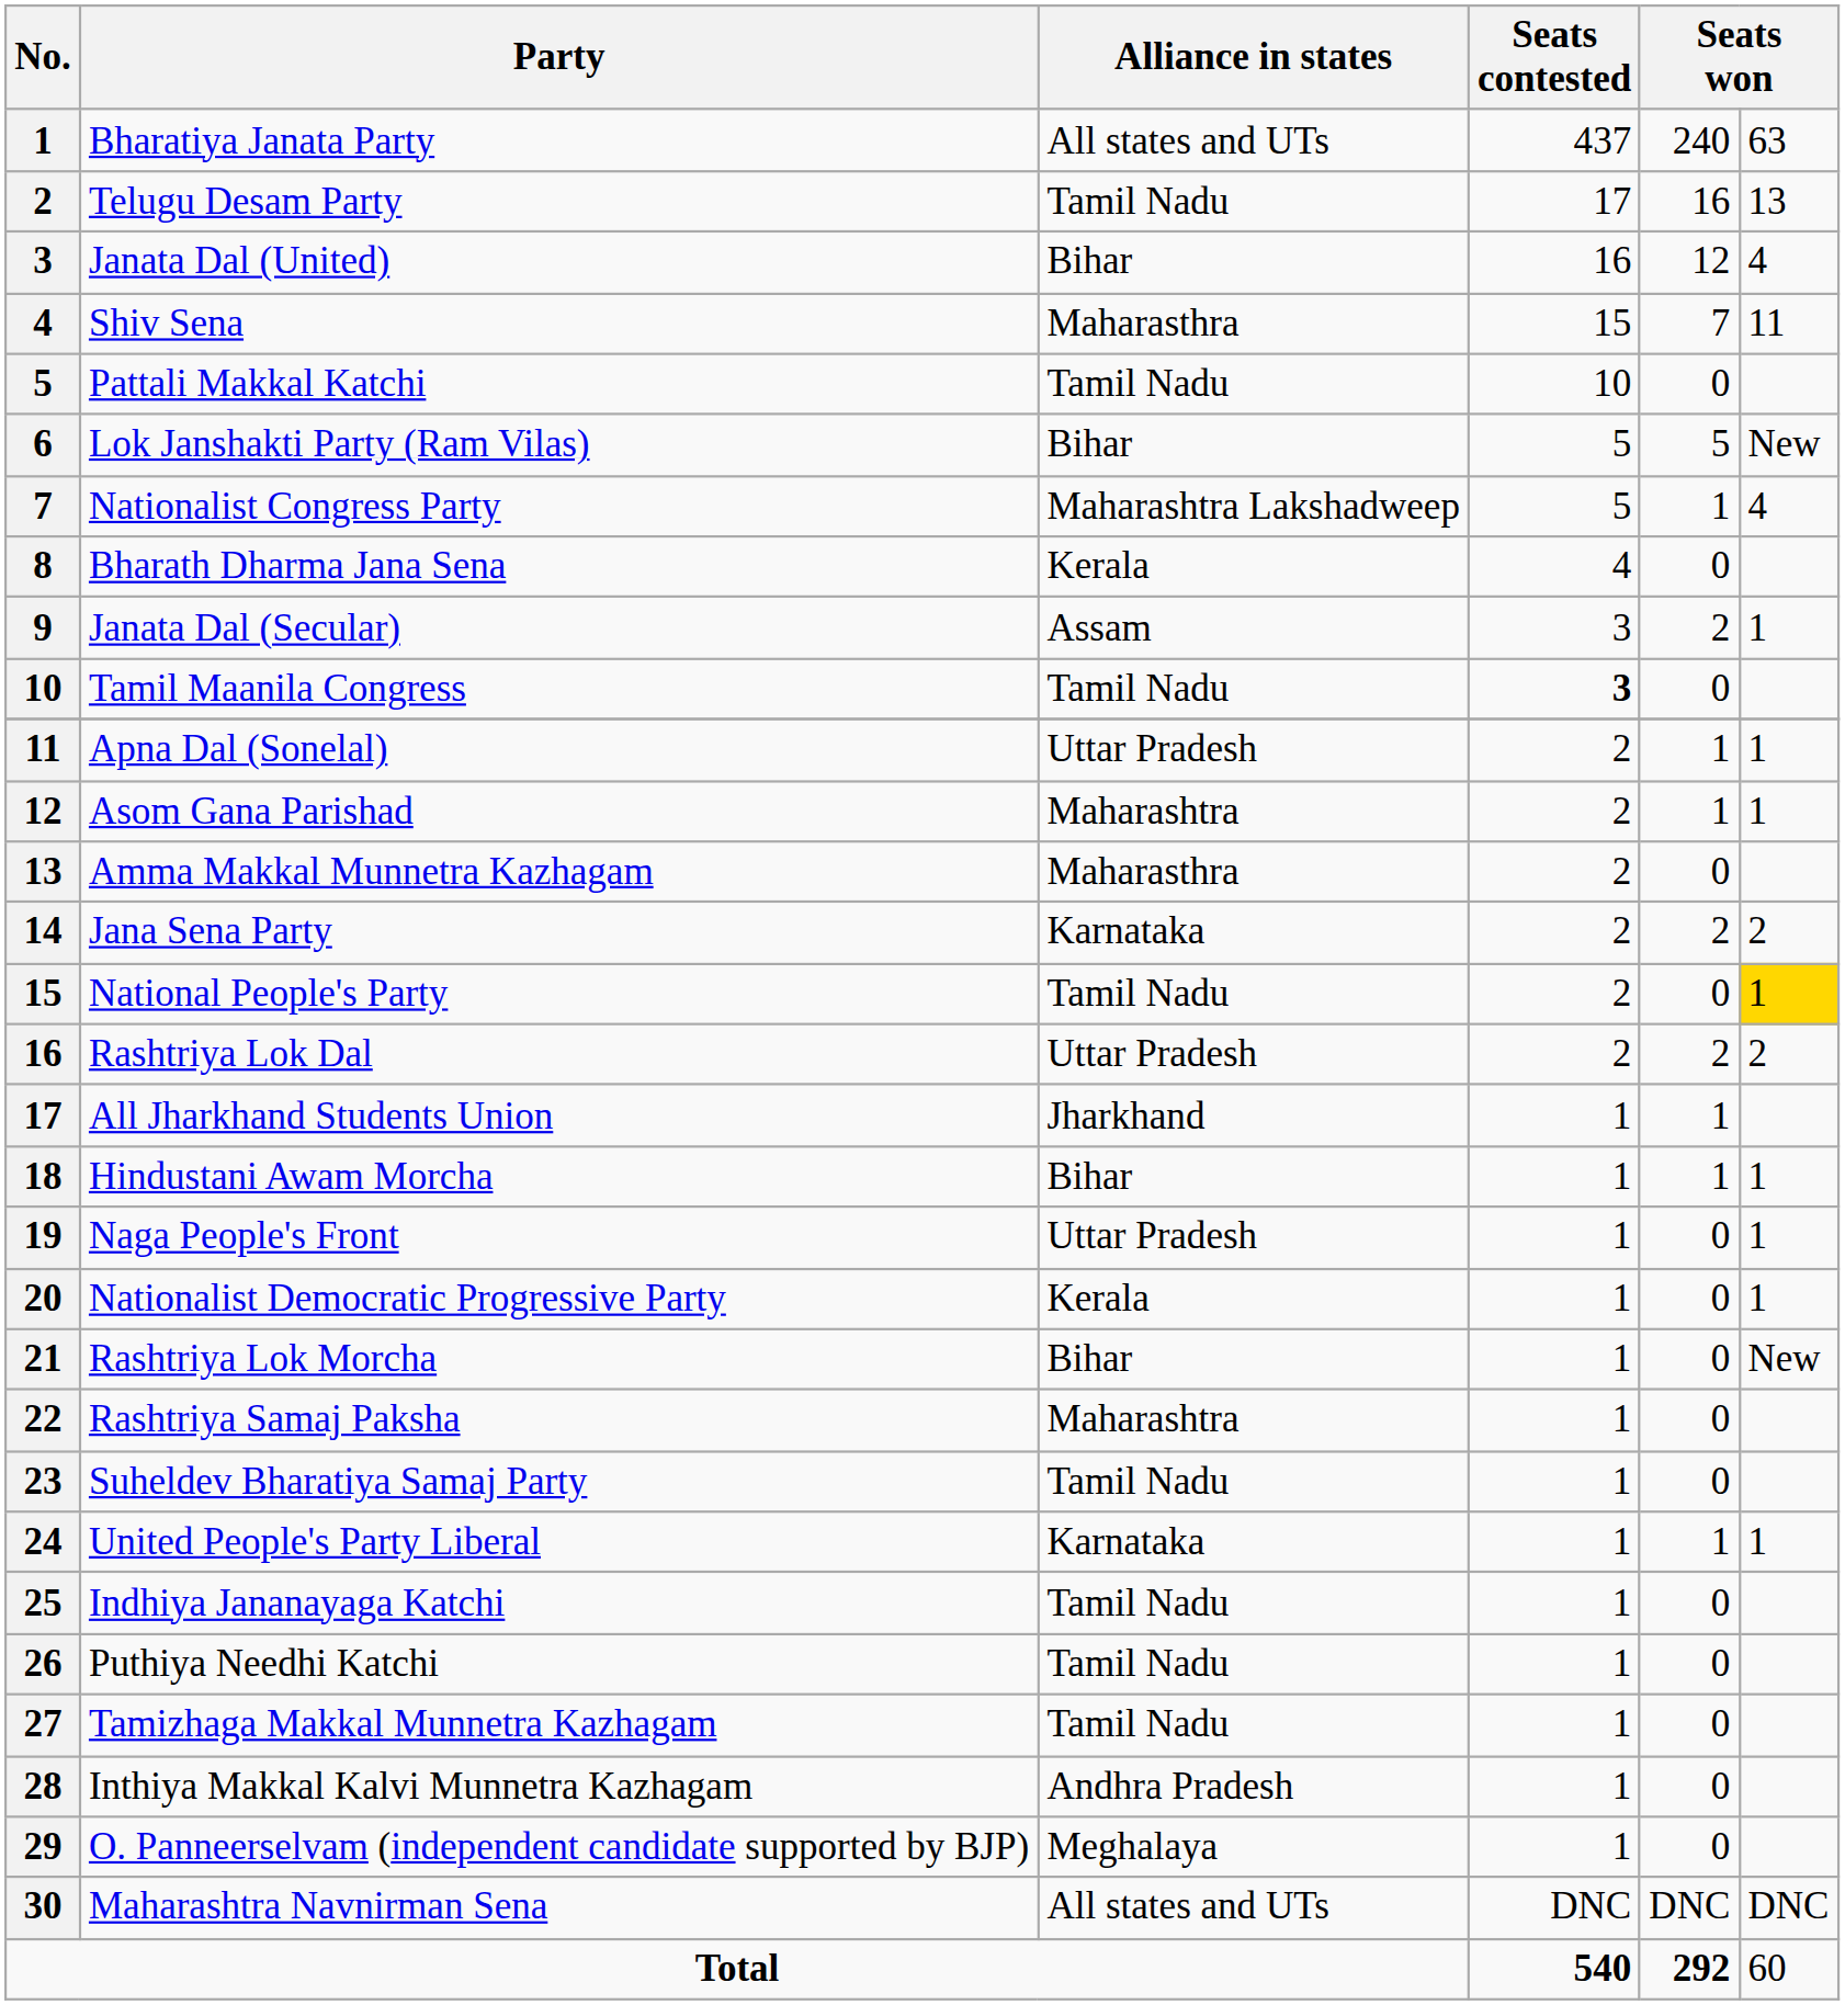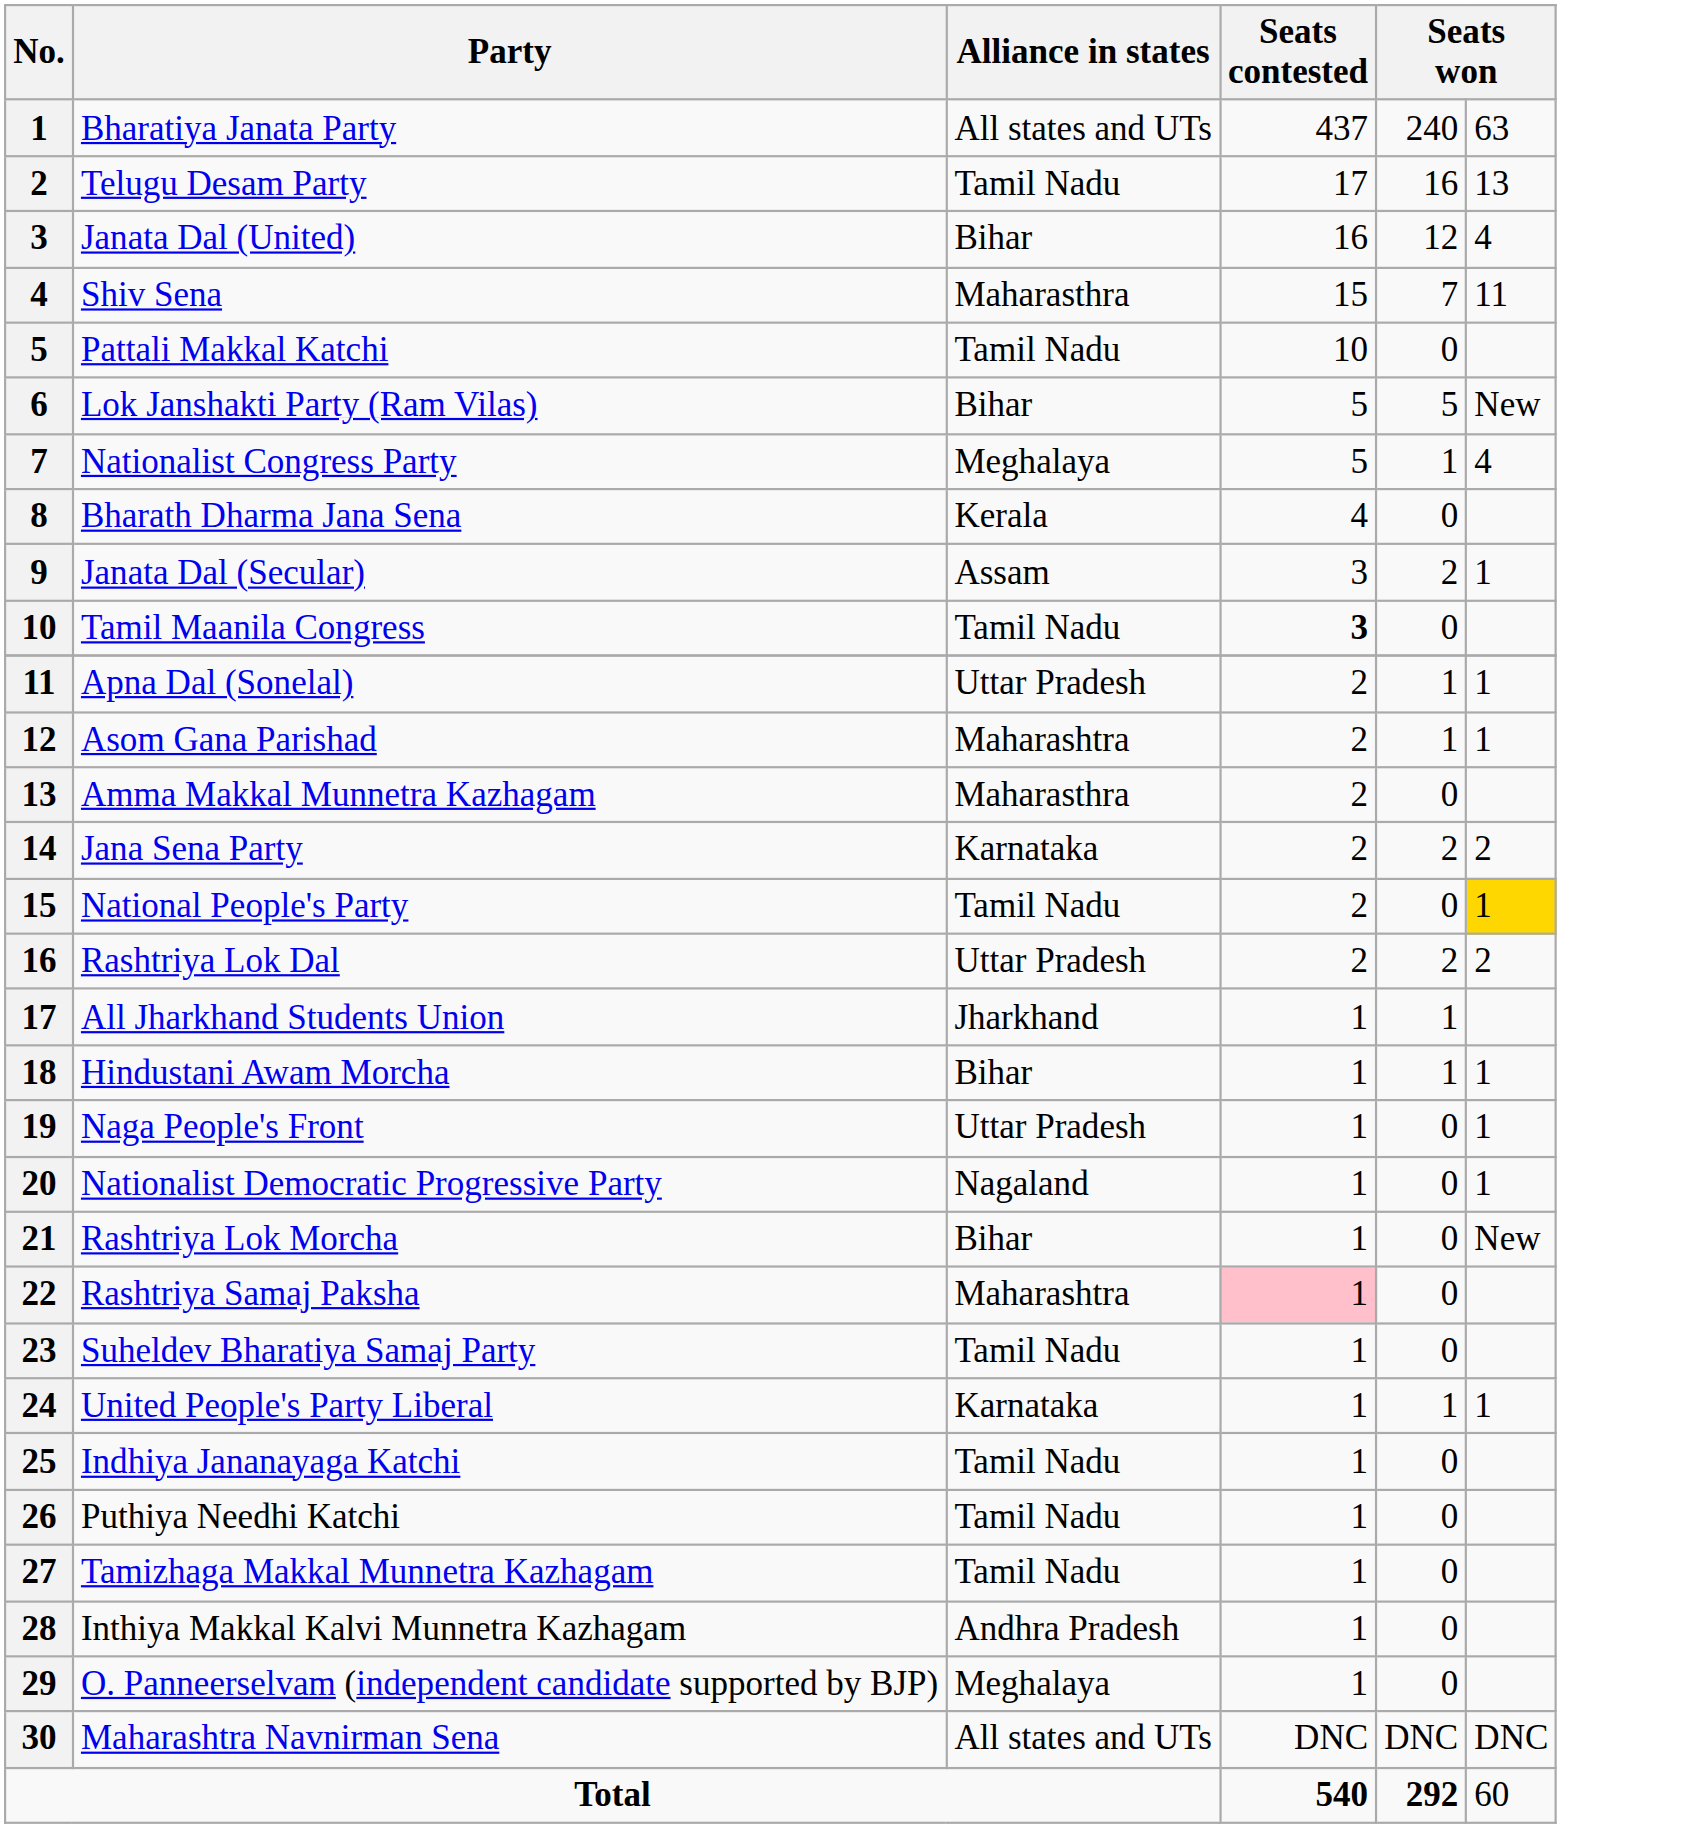 <table class="wikitable sortable" style="border:1px solid black; border:0">
 <tr>
 <th>No.</th>
 <th>Party</th>
 <th>Alliance in states</th>
 <th>Seats <br>contested</th>
 <th colspan="2">Seats <br>won</th>
 </tr>
 <tr>
 <th align="center">1</th>
 <td><a href='#'>Bharatiya Janata Party</a></td>
 <td>All states and UTs</td>
 <td align=right>437</td>
 <td align=right>240</td>
 <td> 63</td>
 </tr>
 <tr>
 <th align="center">2</th>
 <td><a href='#'>Telugu Desam Party</a></td>
 <td>Tamil Nadu</td>
 <td align=right>17</td>
 <td align=right>16</td>
 <td> 13</td>
 </tr>
 <tr>
 <th align="center">3</th>
 <td><a href='#'>Janata Dal (United)</a></td>
 <td>Bihar</td>
 <td align=right>16</td>
 <td align=right>12</td>
 <td> 4</td>
 </tr>
 <tr>
 <th align="center">4</th>
 <td><a href='#'>Shiv Sena</a></td>
 <td>Maharasthra</td>
 <td align=right>15</td>
 <td align=right>7</td>
 <td> 11</td>
 </tr>
 <tr>
 <th align="center">5</th>
 <td><a href='#'>Pattali Makkal Katchi</a></td>
 <td>Tamil Nadu</td>
 <td align=right>10</td>
 <td align=right>0</td>
 <td></td>
 </tr>
 <tr>
 <th align="center">6</th>
 <td><a href='#'>Lok Janshakti Party (Ram Vilas)</a></td>
 <td>Bihar</td>
 <td align="right">5</td>
 <td align="right">5</td>
 <td>New</td>
 </tr>
 <tr>
 <th align="center">7</th>
 <td><a href='#'>Nationalist Congress Party</a></td>
-<td>Maharashtra Lakshadweep</td>
+<td>Meghalaya</td>
 <td align="right">5</td>
 <td align="right">1</td>
 <td> 4</td>
 </tr>
 <tr>
 <th align="center">8</th>
 <td><a href='#'>Bharath Dharma Jana Sena</a></td>
 <td>Kerala</td>
 <td align=right>4</td>
 <td align=right>0</td>
 <td></td>
 </tr>
 <tr>
 <th align="center">9</th>
 <td><a href='#'>Janata Dal (Secular)</a></td>
 <td>Assam</td>
 <td align=right>3</td>
 <td align=right>2</td>
 <td> 1</td>
 </tr>
 <tr>
 <th align="center">10</th>
 <td><a href='#'>Tamil Maanila Congress</a></td>
 <td>Tamil Nadu</td>
 <td align=right><strong>3</strong></td>
 <td align=right>0</td>
 <td></td>
 </tr>
 <tr>
 </tr>
 <tr>
 <th align="center">11</th>
 <td><a href='#'>Apna Dal (Sonelal)</a></td>
 <td>Uttar Pradesh</td>
 <td align=right>2</td>
 <td align=right>1</td>
 <td> 1</td>
 </tr>
 <tr>
 <th align="center">12</th>
 <td><a href='#'>Asom Gana Parishad</a></td>
 <td>Maharashtra</td>
 <td align=right>2</td>
 <td align=right>1</td>
 <td> 1</td>
 </tr>
 <tr>
 <th align="center">13</th>
 <td><a href='#'>Amma Makkal Munnetra Kazhagam</a></td>
 <td>Maharasthra</td>
 <td align=right>2</td>
 <td align=right>0</td>
 <td></td>
 </tr>
 <tr>
 <th align="center">14</th>
 <td><a href='#'>Jana Sena Party</a></td>
 <td>Karnataka</td>
 <td align=right>2</td>
 <td align=right>2</td>
 <td> 2</td>
 </tr>
 <tr>
 <th align="center">15</th>
 <td><a href='#'>National People's Party</a></td>
 <td>Tamil Nadu</td>
 <td align=right>2</td>
 <td align=right>0</td>
 <td style="background: gold;"> 1</td>
 </tr>
 <tr>
 <th align="center">16</th>
 <td><a href='#'>Rashtriya Lok Dal</a></td>
 <td>Uttar Pradesh</td>
 <td align=right>2</td>
 <td align=right>2</td>
 <td> 2</td>
 </tr>
 <tr>
 <th align="center">17</th>
 <td><a href='#'>All Jharkhand Students Union</a></td>
 <td>Jharkhand</td>
 <td align=right>1</td>
 <td align=right>1</td>
 <td></td>
 </tr>
 <tr>
 <th align="center">18</th>
 <td><a href='#'>Hindustani Awam Morcha</a></td>
 <td>Bihar</td>
 <td align=right>1</td>
 <td align=right>1</td>
 <td> 1</td>
 </tr>
 <tr>
 <th align="center">19</th>
 <td><a href='#'>Naga People's Front</a></td>
 <td>Uttar Pradesh</td>
 <td align=right>1</td>
 <td align=right>0</td>
 <td> 1</td>
 </tr>
 <tr>
 <th align="center">20</th>
 <td><a href='#'>Nationalist Democratic Progressive Party</a></td>
-<td>Kerala</td>
+<td>Nagaland</td>
 <td align=right>1</td>
 <td align=right>0</td>
 <td> 1</td>
 </tr>
 <tr>
 <th align="center">21</th>
 <td><a href='#'>Rashtriya Lok Morcha</a></td>
 <td>Bihar</td>
 <td align=right>1</td>
 <td align=right>0</td>
 <td>New</td>
 </tr>
 <tr>
 <th align="center">22</th>
 <td><a href='#'>Rashtriya Samaj Paksha</a></td>
 <td>Maharashtra</td>
-<td align=right>1</td>
+<td align=right style="background: pink;">1</td>
 <td align=right>0</td>
 <td></td>
 </tr>
 <tr>
 <th align="center">23</th>
 <td><a href='#'>Suheldev Bharatiya Samaj Party</a></td>
 <td>Tamil Nadu</td>
 <td align=right>1</td>
 <td align=right>0</td>
 <td></td>
 </tr>
 <tr>
 <th align="center">24</th>
 <td><a href='#'>United People's Party Liberal</a></td>
 <td>Karnataka</td>
 <td align="right">1</td>
 <td align="right">1</td>
 <td> 1</td>
 </tr>
 <tr>
 <th align="center">25</th>
 <td><a href='#'>Indhiya Jananayaga Katchi</a></td>
 <td>Tamil Nadu</td>
 <td align="right">1</td>
 <td align="right">0</td>
 <td></td>
 </tr>
 <tr>
 <th align="center">26</th>
 <td>Puthiya Needhi Katchi</td>
 <td>Tamil Nadu</td>
 <td align="right">1</td>
 <td align="right">0</td>
 <td></td>
 </tr>
 <tr>
 <th align="center">27</th>
 <td><a href='#'>Tamizhaga Makkal Munnetra Kazhagam</a></td>
 <td>Tamil Nadu</td>
 <td align="right">1</td>
 <td align="right">0</td>
 <td></td>
 </tr>
 <tr>
 <th align="center">28</th>
 <td>Inthiya Makkal Kalvi Munnetra Kazhagam</td>
 <td>Andhra Pradesh</td>
 <td align="right">1</td>
 <td align="right">0</td>
 <td></td>
 </tr>
 <tr>
 <th align="center">29</th>
 <td><a href='#'>O. Panneerselvam</a> (<a href='#'>independent candidate</a> supported by BJP)</td>
 <td>Meghalaya</td>
 <td align=right>1</td>
 <td align=right>0</td>
 <td></td>
 </tr>
 <tr>
 <th align="center">30</th>
 <td><a href='#'>Maharashtra Navnirman Sena</a></td>
 <td>All states and UTs</td>
 <td align=right>DNC</td>
 <td align=right>DNC</td>
 <td>DNC</td>
 </tr>
 <tr>
 <td colspan="3" align="center"><strong>Total</strong></td>
 <td align=right><strong>540</strong></td>
 <td align=right><strong>292</strong></td>
 <td> 60</td>
 </tr>
 </table>
